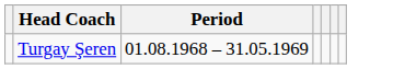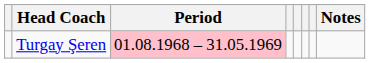 <table class="wikitable" style="text-align: left;">
 <tr>
 <th></th>
 <th>Head Coach</th>
 <th>Period</th>
 <th></th>
 <th></th>
 <th></th>
 <th></th>
+<th>Notes</th>
 </tr>
 <tr>
 <td></td>
 <td><a href='#'>Turgay Şeren</a></td>
-<td>01.08.1968 – 31.05.1969</td>
+<td style="background: pink;">01.08.1968 – 31.05.1969</td>
 <td align="center"></td>
 <td align="center"></td>
 <td align="center"></td>
 <td align="center"></td>
+<td></td>
 </tr>
 </table>
